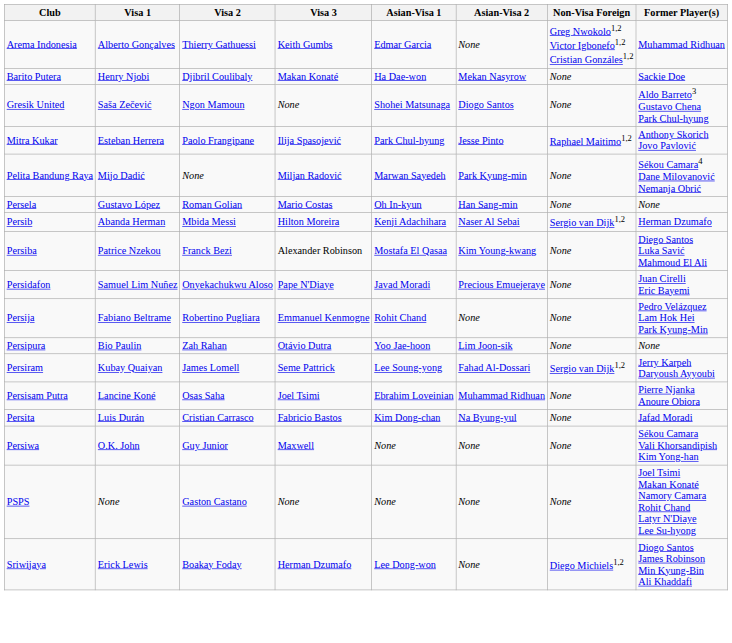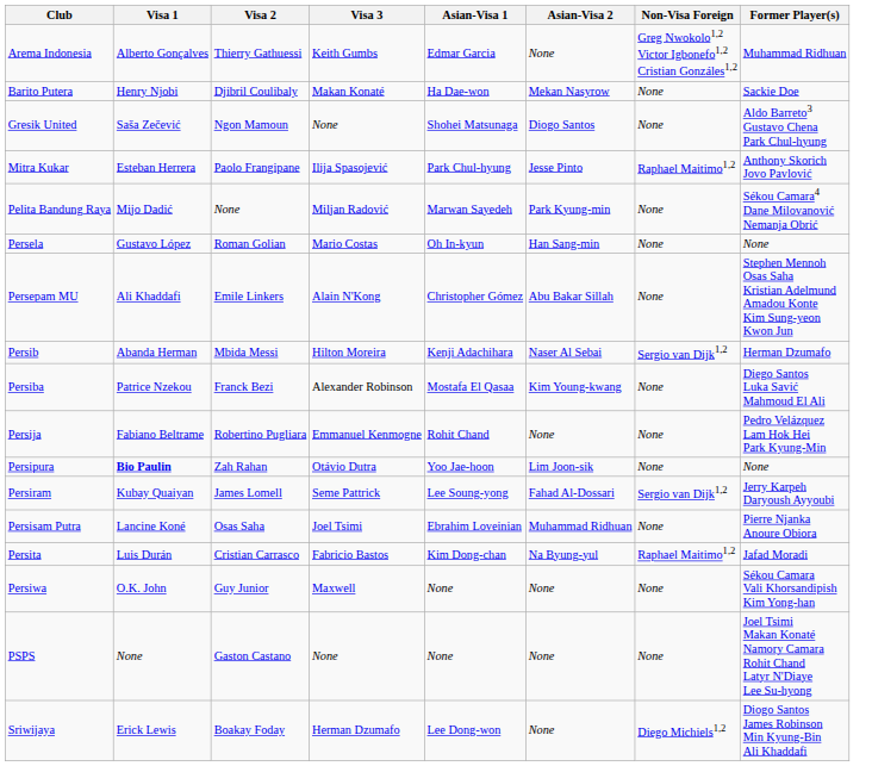 <table class="wikitable">
 <tr>
 <th>Club</th>
 <th>Visa 1</th>
 <th>Visa 2</th>
 <th>Visa 3</th>
 <th>Asian-Visa 1</th>
 <th>Asian-Visa 2</th>
 <th>Non-Visa Foreign</th>
 <th>Former Player(s)</th>
 </tr>
 <tr>
 <td><a href='#'>Arema Indonesia</a></td>
 <td> <a href='#'>Alberto Gonçalves</a></td>
 <td> <a href='#'>Thierry Gathuessi</a></td>
 <td> <a href='#'>Keith Gumbs</a></td>
 <td> <a href='#'>Edmar Garcia</a></td>
 <td><em>None</em></td>
 <td> <a href='#'>Greg Nwokolo</a><sup>1,2</sup> <br>  <a href='#'>Victor Igbonefo</a><sup>1,2</sup> <br>  <a href='#'>Cristian Gonzáles</a><sup>1,2</sup></td>
 <td> <a href='#'>Muhammad Ridhuan</a></td>
 </tr>
 <tr>
 <td><a href='#'>Barito Putera</a></td>
 <td> <a href='#'>Henry Njobi</a></td>
 <td> <a href='#'>Djibril Coulibaly</a></td>
 <td> <a href='#'>Makan Konaté</a></td>
 <td> <a href='#'>Ha Dae-won</a></td>
 <td> <a href='#'>Mekan Nasyrow</a></td>
 <td><em>None</em></td>
 <td> <a href='#'>Sackie Doe</a></td>
 </tr>
 <tr>
 <td><a href='#'>Gresik United</a></td>
 <td> <a href='#'>Saša Zečević</a></td>
 <td> <a href='#'>Ngon Mamoun</a></td>
 <td><em>None</em></td>
 <td> <a href='#'>Shohei Matsunaga</a></td>
 <td> <a href='#'>Diogo Santos</a></td>
 <td><em>None</em></td>
 <td> <a href='#'>Aldo Barreto</a><sup>3</sup> <br>  <a href='#'>Gustavo Chena</a> <br>  <a href='#'>Park Chul-hyung</a></td>
 </tr>
 <tr>
 <td><a href='#'>Mitra Kukar</a></td>
 <td> <a href='#'>Esteban Herrera</a></td>
 <td> <a href='#'>Paolo Frangipane</a></td>
 <td> <a href='#'>Ilija Spasojević</a></td>
 <td> <a href='#'>Park Chul-hyung</a></td>
 <td> <a href='#'>Jesse Pinto</a></td>
 <td> <a href='#'>Raphael Maitimo</a><sup>1,2</sup></td>
 <td> <a href='#'>Anthony Skorich</a> <br>  <a href='#'>Jovo Pavlović</a></td>
 </tr>
 <tr>
 <td><a href='#'>Pelita Bandung Raya</a></td>
 <td> <a href='#'>Mijo Dadić</a></td>
 <td><em>None</em></td>
 <td> <a href='#'>Miljan Radović</a></td>
 <td> <a href='#'>Marwan Sayedeh</a></td>
 <td> <a href='#'>Park Kyung-min</a></td>
 <td><em>None</em></td>
 <td> <a href='#'>Sékou Camara</a><sup>4</sup> <br>  <a href='#'>Dane Milovanović</a> <br>  <a href='#'>Nemanja Obrić</a></td>
 </tr>
 <tr>
 <td><a href='#'>Persela</a></td>
 <td> <a href='#'>Gustavo López</a></td>
 <td> <a href='#'>Roman Golian</a></td>
 <td> <a href='#'>Mario Costas</a></td>
 <td> <a href='#'>Oh In-kyun</a></td>
 <td> <a href='#'>Han Sang-min</a></td>
 <td><em>None</em></td>
 <td><em>None</em></td>
 </tr>
 <tr>
+<td><a href='#'>Persepam MU</a></td>
+<td> <a href='#'>Ali Khaddafi</a></td>
+<td> <a href='#'>Emile Linkers</a></td>
+<td> <a href='#'>Alain N'Kong</a></td>
+<td> <a href='#'>Christopher Gómez</a></td>
+<td> <a href='#'>Abu Bakar Sillah</a></td>
+<td><em>None</em></td>
+<td> <a href='#'>Stephen Mennoh</a> <br>  <a href='#'>Osas Saha</a> <br>  <a href='#'>Kristian Adelmund</a> <br>  <a href='#'>Amadou Konte</a> <br>  <a href='#'>Kim Sung-yeon</a> <br>  <a href='#'>Kwon Jun</a></td>
+</tr>
+<tr>
 <td><a href='#'>Persib</a></td>
 <td> <a href='#'>Abanda Herman</a></td>
 <td> <a href='#'>Mbida Messi</a></td>
 <td> <a href='#'>Hilton Moreira</a></td>
 <td> <a href='#'>Kenji Adachihara</a></td>
 <td> <a href='#'>Naser Al Sebai</a></td>
 <td> <a href='#'>Sergio van Dijk</a><sup>1,2</sup></td>
 <td> <a href='#'>Herman Dzumafo</a></td>
 </tr>
 <tr>
 <td><a href='#'>Persiba</a></td>
 <td> <a href='#'>Patrice Nzekou</a></td>
 <td> <a href='#'>Franck Bezi</a></td>
 <td> Alexander Robinson</td>
 <td> <a href='#'>Mostafa El Qasaa</a></td>
 <td> <a href='#'>Kim Young-kwang</a></td>
 <td><em>None</em></td>
 <td> <a href='#'>Diego Santos</a> <br>  <a href='#'>Luka Savić</a> <br>  <a href='#'>Mahmoud El Ali</a></td>
 </tr>
 <tr>
-<td><a href='#'>Persidafon</a></td>
-<td> <a href='#'>Samuel Lim Nuñez</a></td>
-<td> <a href='#'>Onyekachukwu Aloso</a></td>
-<td> <a href='#'>Pape N'Diaye</a></td>
-<td> <a href='#'>Javad Moradi</a></td>
-<td> <a href='#'>Precious Emuejeraye</a></td>
-<td><em>None</em></td>
-<td> <a href='#'>Juan Cirelli</a> <br>  <a href='#'>Eric Bayemi</a></td>
-</tr>
-<tr>
 <td><a href='#'>Persija</a></td>
 <td> <a href='#'>Fabiano Beltrame</a></td>
 <td> <a href='#'>Robertino Pugliara</a></td>
 <td> <a href='#'>Emmanuel Kenmogne</a></td>
 <td> <a href='#'>Rohit Chand</a></td>
 <td><em>None</em></td>
 <td><em>None</em></td>
 <td> <a href='#'>Pedro Velázquez</a> <br>  <a href='#'>Lam Hok Hei</a> <br>  <a href='#'>Park Kyung-Min</a></td>
 </tr>
 <tr>
 <td><a href='#'>Persipura</a></td>
-<td> <a href='#'>Bio Paulin</a></td>
+<td><strong> <a href='#'>Bio Paulin</a></strong></td>
 <td> <a href='#'>Zah Rahan</a></td>
 <td> <a href='#'>Otávio Dutra</a></td>
 <td> <a href='#'>Yoo Jae-hoon</a></td>
 <td> <a href='#'>Lim Joon-sik</a></td>
 <td><em>None</em></td>
 <td><em>None</em></td>
 </tr>
 <tr>
 <td><a href='#'>Persiram</a></td>
 <td> <a href='#'>Kubay Quaiyan</a></td>
 <td> <a href='#'>James Lomell</a></td>
 <td> <a href='#'>Seme Pattrick</a></td>
 <td> <a href='#'>Lee Soung-yong</a></td>
 <td> <a href='#'>Fahad Al-Dossari</a></td>
 <td> <a href='#'>Sergio van Dijk</a><sup>1,2</sup></td>
 <td> <a href='#'>Jerry Karpeh</a> <br>  <a href='#'>Daryoush Ayyoubi</a></td>
 </tr>
 <tr>
 <td><a href='#'>Persisam Putra</a></td>
 <td> <a href='#'>Lancine Koné</a></td>
 <td> <a href='#'>Osas Saha</a></td>
 <td> <a href='#'>Joel Tsimi</a></td>
 <td> <a href='#'>Ebrahim Loveinian</a></td>
 <td> <a href='#'>Muhammad Ridhuan</a></td>
 <td><em>None</em></td>
 <td> <a href='#'>Pierre Njanka</a> <br>  <a href='#'>Anoure Obiora</a></td>
 </tr>
 <tr>
 <td><a href='#'>Persita</a></td>
 <td> <a href='#'>Luis Durán</a></td>
 <td> <a href='#'>Cristian Carrasco</a></td>
 <td> <a href='#'>Fabricio Bastos</a></td>
 <td> <a href='#'>Kim Dong-chan</a></td>
 <td> <a href='#'>Na Byung-yul</a></td>
-<td><em>None</em></td>
+<td> <a href='#'>Raphael Maitimo</a><sup>1,2</sup></td>
 <td> <a href='#'>Jafad Moradi</a></td>
 </tr>
 <tr>
 <td><a href='#'>Persiwa</a></td>
 <td> <a href='#'>O.K. John</a></td>
 <td> <a href='#'>Guy Junior</a></td>
 <td> <a href='#'>Maxwell</a></td>
 <td><em>None</em></td>
 <td><em>None</em></td>
 <td><em>None</em></td>
 <td> <a href='#'>Sékou Camara</a> <br>  <a href='#'>Vali Khorsandipish</a> <br>  <a href='#'>Kim Yong-han</a></td>
 </tr>
 <tr>
 <td><a href='#'>PSPS</a></td>
 <td><em>None</em></td>
 <td> <a href='#'>Gaston Castano</a></td>
 <td><em>None</em></td>
 <td><em>None</em></td>
 <td><em>None</em></td>
 <td><em>None</em></td>
 <td> <a href='#'>Joel Tsimi</a> <br>  <a href='#'>Makan Konaté</a> <br>  <a href='#'>Namory Camara</a> <br>  <a href='#'>Rohit Chand</a> <br>  <a href='#'>Latyr N'Diaye</a> <br>  <a href='#'>Lee Su-hyong</a></td>
 </tr>
 <tr>
 <td><a href='#'>Sriwijaya</a></td>
 <td> <a href='#'>Erick Lewis</a></td>
 <td> <a href='#'>Boakay Foday</a></td>
 <td> <a href='#'>Herman Dzumafo</a></td>
 <td> <a href='#'>Lee Dong-won</a></td>
 <td><em>None</em></td>
 <td> <a href='#'>Diego Michiels</a><sup>1,2</sup></td>
 <td> <a href='#'>Diogo Santos</a> <br>  <a href='#'>James Robinson</a> <br>  <a href='#'>Min Kyung-Bin</a> <br>  <a href='#'>Ali Khaddafi</a></td>
 </tr>
 </table>
